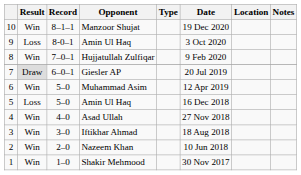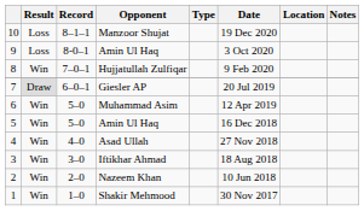 <table class="wikitable" style="text-align:center; font-size:95%">
 <tr>
 <th></th>
 <th>Result</th>
 <th>Record</th>
 <th>Opponent</th>
 <th>Type</th>
 <th>Date</th>
 <th>Location</th>
 <th>Notes</th>
 </tr>
 <tr>
 <td>10</td>
-<td>Win</td>
+<td>Loss</td>
 <td>8–1–1</td>
 <td style="text-align:left;"> Manzoor Shujat</td>
 <td></td>
 <td>19 Dec 2020</td>
 <td> </td>
 <td style="text-align:left;"></td>
 </tr>
 <tr>
 <td>9</td>
 <td>Loss</td>
 <td>8-0–1</td>
 <td style="text-align:left;"> Amin Ul Haq</td>
 <td></td>
 <td>3 Oct 2020</td>
 <td style="text-align:left;"> </td>
 <td></td>
 </tr>
 <tr>
 <td>8</td>
 <td>Win</td>
 <td>7–0–1</td>
 <td style="text-align:left;"> Hujjatullah Zulfiqar</td>
 <td></td>
 <td>9 Feb 2020</td>
 <td style="text-align:left;"> </td>
 <td></td>
 </tr>
 <tr>
 </tr>
 <tr>
 <td>7</td>
 <td style="background: #DDD">Draw</td>
 <td>6–0–1</td>
 <td style="text-align:left;"> Giesler AP</td>
 <td></td>
 <td>20 Jul 2019</td>
 <td> </td>
 <td style="text-align:left;"></td>
 </tr>
 <tr>
 <td>6</td>
 <td>Win</td>
 <td>5–0</td>
 <td style="text-align:left;"> Muhammad Asim</td>
 <td></td>
 <td>12 Apr 2019</td>
 <td style="text-align:left;"> </td>
 <td style="text-align:left;"></td>
 </tr>
 <tr>
 <td>5</td>
-<td>Loss</td>
+<td>Win</td>
 <td>5–0</td>
 <td style="text-align:left;"> Amin Ul Haq</td>
 <td></td>
 <td>16 Dec 2018</td>
 <td style="text-align:left;"> </td>
 <td style="text-align:left;"></td>
 </tr>
 <tr>
 <td>4</td>
 <td>Win</td>
 <td>4–0</td>
 <td style="text-align:left;"> Asad Ullah</td>
 <td></td>
 <td>27 Nov 2018</td>
 <td style="text-align:left;"> </td>
 <td style="text-align:left;"></td>
 </tr>
 <tr>
 <td>3</td>
 <td>Win</td>
 <td>3–0</td>
 <td style="text-align:left;"> Iftikhar Ahmad</td>
 <td></td>
 <td>18 Aug 2018</td>
 <td style="text-align:left;"> </td>
 <td></td>
 </tr>
 <tr>
 <td>2</td>
 <td>Win</td>
 <td>2–0</td>
 <td style="text-align:left;"> Nazeem Khan</td>
 <td></td>
 <td>10 Jun 2018</td>
 <td style="text-align:left;"> </td>
 <td></td>
 </tr>
 <tr>
 <td>1</td>
 <td>Win</td>
 <td>1–0</td>
 <td style="text-align:left;"> Shakir Mehmood</td>
 <td></td>
 <td>30 Nov 2017</td>
 <td style="text-align:left;"> </td>
 <td style="text-align:left;"></td>
 </tr>
 </table>
